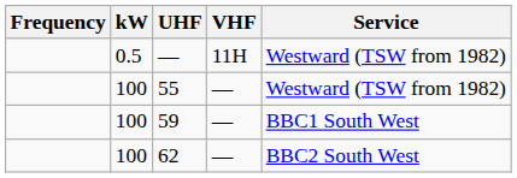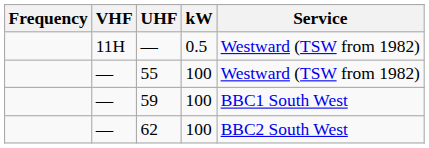 <table class="wikitable sortable">
 <tr>
 <th>Frequency</th>
+<th>VHF</th>
+<th>UHF</th>
 <th>kW</th>
-<th>UHF</th>
-<th>VHF</th>
 <th>Service</th>
 </tr>
 <tr>
 <td></td>
+<td>11H</td>
+<td>—</td>
 <td>0.5</td>
-<td>—</td>
-<td>11H</td>
 <td><a href='#'>Westward</a> (<a href='#'>TSW</a> from 1982)</td>
 </tr>
 <tr>
 <td></td>
+<td>—</td>
+<td>55</td>
 <td>100</td>
-<td>55</td>
-<td>—</td>
 <td><a href='#'>Westward</a> (<a href='#'>TSW</a> from 1982)</td>
 </tr>
 <tr>
 <td></td>
+<td>—</td>
+<td>59</td>
 <td>100</td>
-<td>59</td>
-<td>—</td>
 <td><a href='#'>BBC1 South West</a></td>
 </tr>
 <tr>
 <td></td>
+<td>—</td>
+<td>62</td>
 <td>100</td>
-<td>62</td>
-<td>—</td>
 <td><a href='#'>BBC2 South West</a></td>
 </tr>
 </table>
